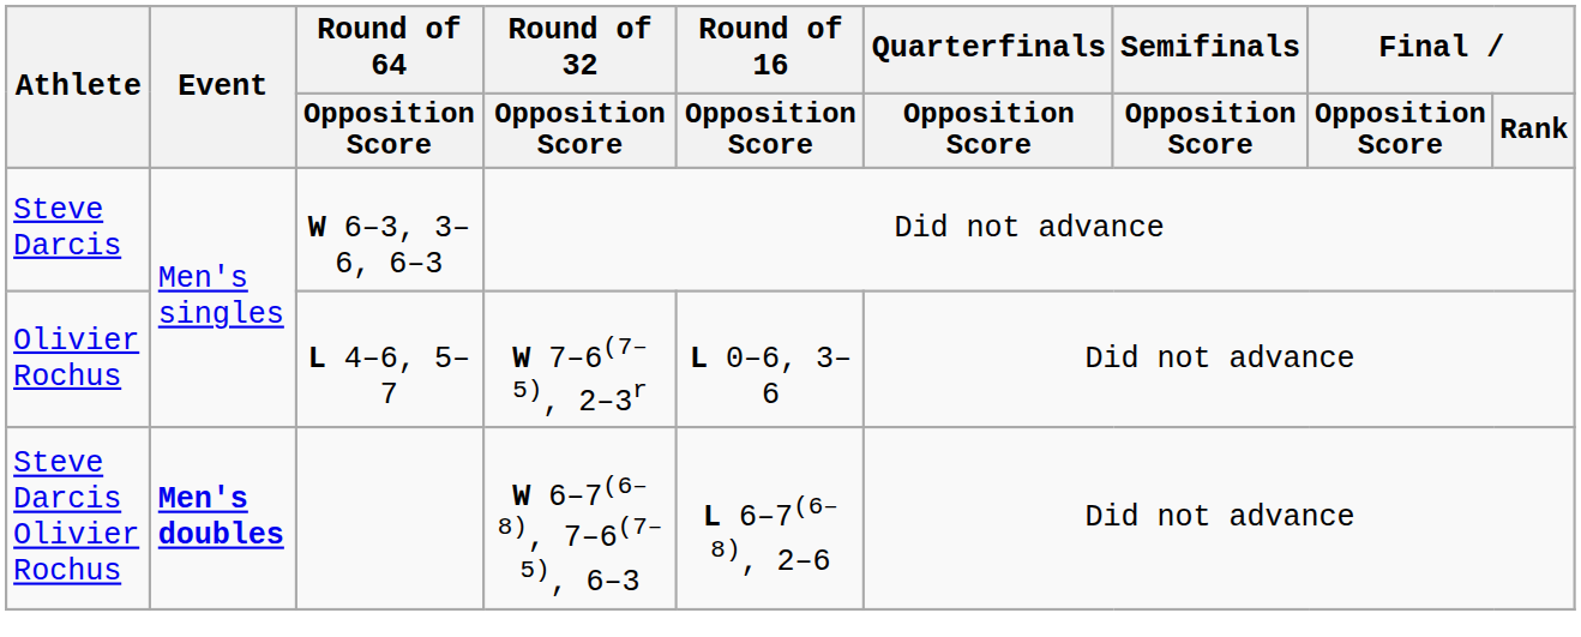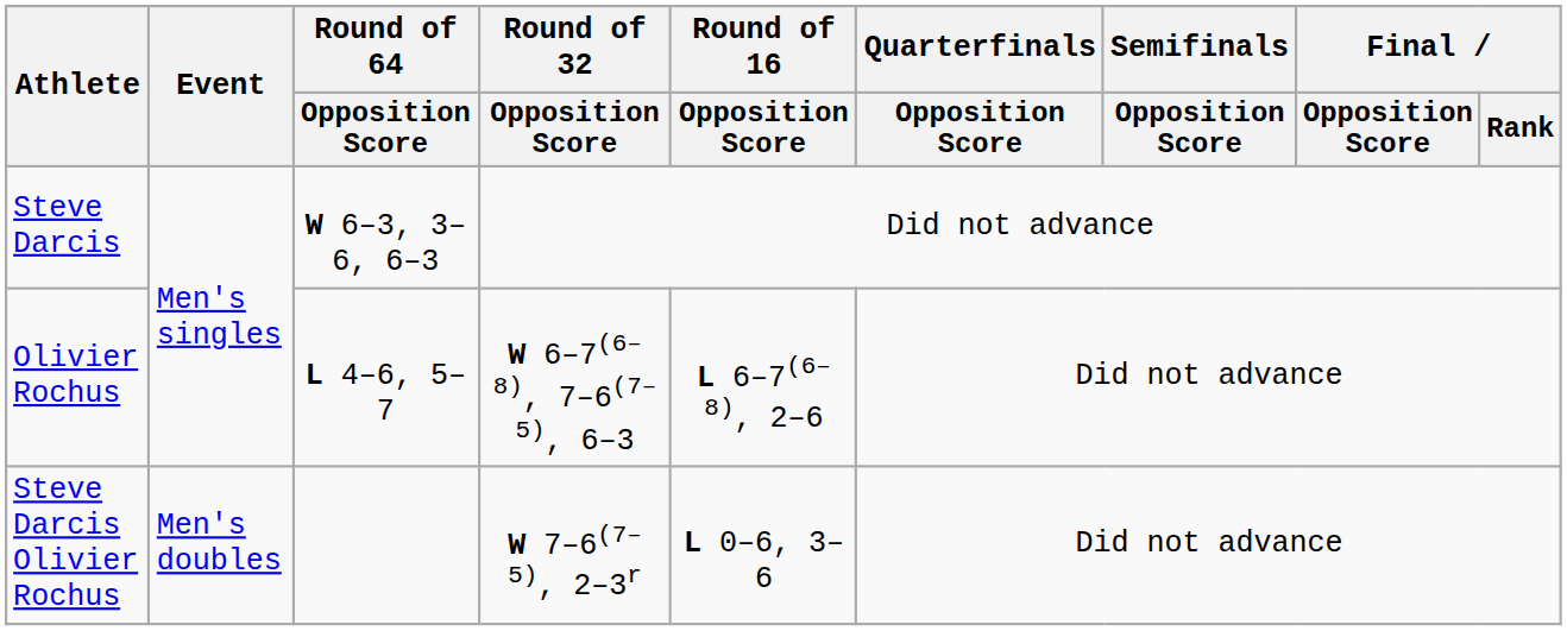 <table class=wikitable style="font-size:90%">
 <tr>
 <th rowspan="2">Athlete</th>
 <th rowspan="2">Event</th>
 <th>Round of 64</th>
 <th>Round of 32</th>
 <th>Round of 16</th>
 <th>Quarterfinals</th>
 <th>Semifinals</th>
 <th colspan=2>Final / </th>
 </tr>
 <tr style="font-size:95%">
 <th>Opposition<br>Score</th>
 <th>Opposition<br>Score</th>
 <th>Opposition<br>Score</th>
 <th>Opposition<br>Score</th>
 <th>Opposition<br>Score</th>
 <th>Opposition<br>Score</th>
 <th>Rank</th>
 </tr>
 <tr align=center>
 <td align=left><a href='#'>Steve Darcis</a></td>
 <td align=left rowspan=2><a href='#'>Men's singles</a></td>
 <td><br><strong>W</strong> 6–3, 3–6, 6–3</td>
 <td colspan=6>Did not advance</td>
 </tr>
 <tr align=center>
 <td align=left><a href='#'>Olivier Rochus</a></td>
 <td><br><strong>L</strong> 4–6, 5–7</td>
+<td><br><strong>W</strong> 6–7<sup>(6–8)</sup>, 7–6<sup>(7–5)</sup>, 6–3</td>
+<td><br><strong>L</strong> 6–7<sup>(6–8)</sup>, 2–6</td>
+<td colspan=4>Did not advance</td>
+</tr>
+<tr align=center>
+<td align=left><a href='#'>Steve Darcis</a> <br><a href='#'>Olivier Rochus</a></td>
+<td align=left><a href='#'>Men's doubles</a></td>
+<td></td>
 <td><br><strong>W</strong> 7–6<sup>(7–5)</sup>, 2–3<sup>r</sup></td>
 <td><br><strong>L</strong> 0–6, 3–6</td>
 <td colspan=4>Did not advance</td>
 </tr>
-<tr align=center>
-<td align=left><a href='#'>Steve Darcis</a> <br><a href='#'>Olivier Rochus</a></td>
-<td align=left><strong><a href='#'>Men's doubles</a></strong></td>
-<td></td>
-<td><br><strong>W</strong> 6–7<sup>(6–8)</sup>, 7–6<sup>(7–5)</sup>, 6–3</td>
-<td><br><strong>L</strong> 6–7<sup>(6–8)</sup>, 2–6</td>
-<td colspan=4>Did not advance</td>
-</tr>
 </table>
